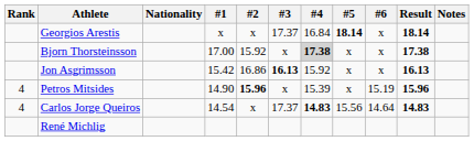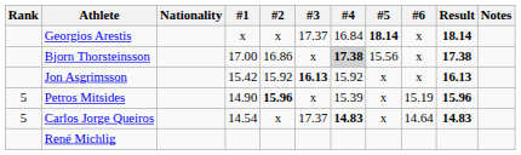 <table class="wikitable sortable" style="text-align:center">
 <tr>
 <th>Rank</th>
 <th>Athlete</th>
 <th>Nationality</th>
 <th>#1</th>
 <th>#2</th>
 <th>#3</th>
 <th>#4</th>
 <th>#5</th>
 <th>#6</th>
 <th>Result</th>
 <th>Notes</th>
 </tr>
 <tr>
 <td></td>
 <td align="left"><a href='#'>Georgios Arestis</a></td>
 <td align=left></td>
 <td>x</td>
 <td>x</td>
 <td>17.37</td>
 <td>16.84</td>
 <td><strong>18.14</strong></td>
 <td>x</td>
 <td><strong>18.14</strong></td>
 <td></td>
 </tr>
 <tr>
 <td></td>
 <td align="left"><a href='#'>Bjorn Thorsteinsson</a></td>
 <td align=left></td>
 <td>17.00</td>
-<td>15.92</td>
+<td>16.86</td>
 <td>x</td>
 <td style="background: lightgrey;"><strong>17.38</strong></td>
-<td>x</td>
+<td>15.56</td>
 <td>x</td>
 <td><strong>17.38</strong></td>
 <td></td>
 </tr>
 <tr>
 <td></td>
 <td align="left"><a href='#'>Jon Asgrimsson</a></td>
 <td align=left></td>
 <td>15.42</td>
-<td>16.86</td>
+<td>15.92</td>
 <td><strong>16.13</strong></td>
 <td>15.92</td>
 <td>x</td>
 <td>x</td>
 <td><strong>16.13</strong></td>
 <td></td>
 </tr>
 <tr>
-<td>4</td>
+<td>5</td>
 <td align="left"><a href='#'>Petros Mitsides</a></td>
 <td align=left></td>
 <td>14.90</td>
 <td><strong>15.96</strong></td>
 <td>x</td>
 <td>15.39</td>
 <td>x</td>
 <td>15.19</td>
 <td><strong>15.96</strong></td>
 <td></td>
 </tr>
 <tr>
-<td>4</td>
+<td>5</td>
 <td align="left"><a href='#'>Carlos Jorge Queiros</a></td>
 <td align=left></td>
 <td>14.54</td>
 <td>x</td>
 <td>17.37</td>
 <td><strong>14.83</strong></td>
-<td>15.56</td>
+<td>x</td>
 <td>14.64</td>
 <td><strong>14.83</strong></td>
 <td></td>
 </tr>
 <tr>
 <td></td>
 <td align="left"><a href='#'>René Michlig</a></td>
 <td align=left></td>
 <td></td>
 <td></td>
 <td></td>
 <td></td>
 <td></td>
 <td></td>
 <td><strong></strong></td>
 <td></td>
 </tr>
 </table>
